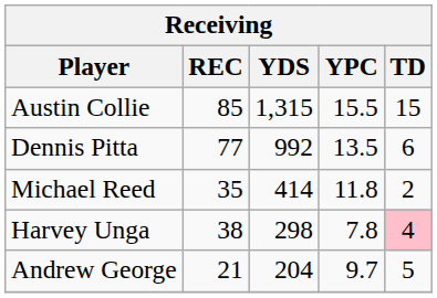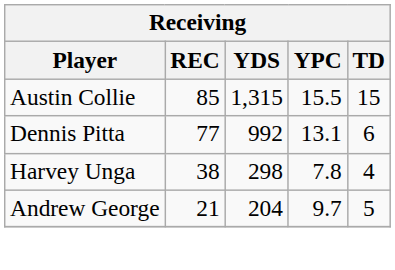 <table class="wikitable">
 <tr>
 <th colspan="5" align="center">Receiving</th>
 </tr>
 <tr>
 <th>Player</th>
 <th>REC</th>
 <th>YDS</th>
 <th>YPC</th>
 <th>TD</th>
 </tr>
 <tr>
 <td>Austin Collie</td>
 <td align="right">85</td>
 <td align="right">1,315</td>
 <td align="right">15.5</td>
 <td align="center">15</td>
 </tr>
 <tr>
 <td>Dennis Pitta</td>
 <td align="right">77</td>
 <td align="right">992</td>
-<td align="right">13.5</td>
+<td align="right">13.1</td>
 <td align="center">6</td>
-</tr>
-<tr>
-<td>Michael Reed</td>
-<td align="right">35</td>
-<td align="right">414</td>
-<td align="right">11.8</td>
-<td align="center">2</td>
 </tr>
 <tr>
 <td>Harvey Unga</td>
 <td align="right">38</td>
 <td align="right">298</td>
 <td align="right">7.8</td>
-<td align="center" style="background: pink;">4</td>
+<td align="center">4</td>
 </tr>
 <tr>
 <td>Andrew George</td>
 <td align="right">21</td>
 <td align="right">204</td>
 <td align="right">9.7</td>
 <td align="center">5</td>
 </tr>
 <tr>
 </tr>
 </table>
